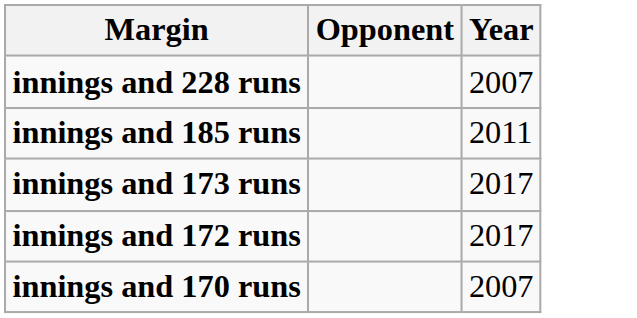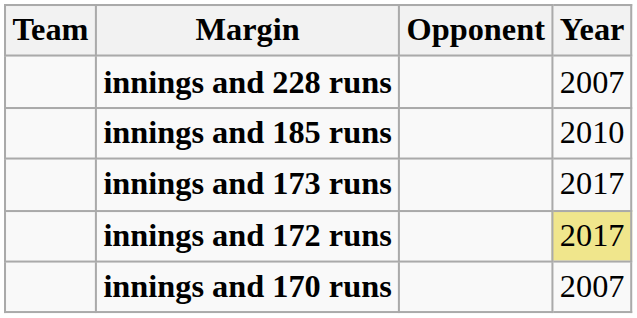 <table class="wikitable">
 <tr>
+<th>Team</th>
 <th>Margin</th>
 <th>Opponent</th>
 <th>Year</th>
 </tr>
 <tr>
+<td></td>
 <td><strong>innings and 228 runs</strong></td>
 <td></td>
 <td>2007</td>
 </tr>
 <tr>
+<td></td>
 <td><strong>innings and 185 runs</strong></td>
 <td></td>
-<td>2011</td>
+<td>2010</td>
 </tr>
 <tr>
+<td></td>
 <td><strong>innings and 173 runs</strong></td>
 <td></td>
 <td>2017</td>
 </tr>
 <tr>
+<td></td>
 <td><strong>innings and 172 runs</strong></td>
 <td></td>
-<td>2017</td>
+<td style="background: khaki;">2017</td>
 </tr>
 <tr>
+<td></td>
 <td><strong>innings and 170 runs</strong></td>
 <td></td>
 <td>2007</td>
 </tr>
 </table>
